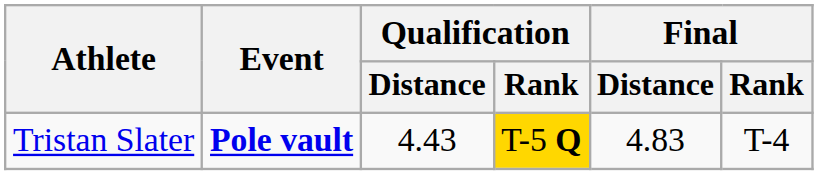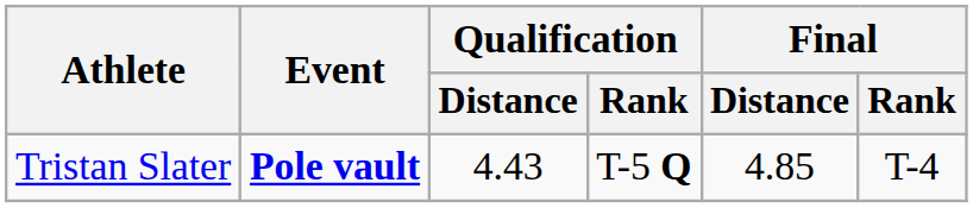 <table class="wikitable" style="font-size:90%">
 <tr>
 <th rowspan=2>Athlete</th>
 <th rowspan=2>Event</th>
 <th colspan=2>Qualification</th>
 <th colspan=2>Final</th>
 </tr>
 <tr style="font-size:95%">
 <th>Distance</th>
 <th>Rank</th>
 <th>Distance</th>
 <th>Rank</th>
 </tr>
 <tr align=center>
 <td align=left><a href='#'>Tristan Slater</a></td>
 <td align=left><strong><a href='#'>Pole vault</a></strong></td>
 <td>4.43</td>
-<td style="background: gold;">T-5 <strong>Q</strong></td>
-<td>4.83</td>
+<td>T-5 <strong>Q</strong></td>
+<td>4.85</td>
 <td>T-4</td>
 </tr>
 </table>
